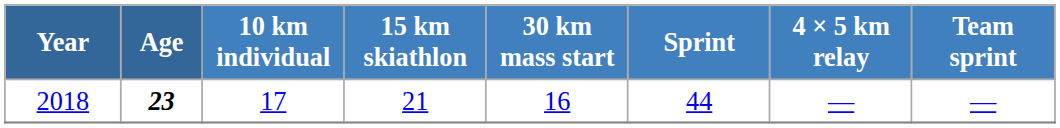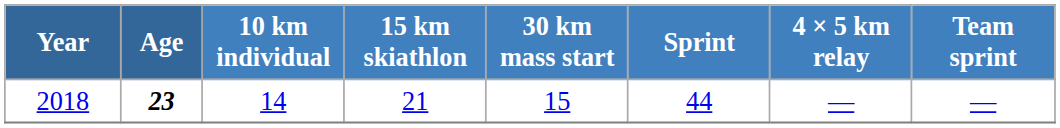 <table class="wikitable" style="font-size:95%; text-align:center; border:grey solid 1px; border-collapse:collapse; background:#ffffff;">
 <tr>
 <th style="background-color:#369; color:white; width:60px;"> Year </th>
 <th style="background-color:#369; color:white; width:40px;"> Age </th>
 <th style="background-color:#4180be; color:white; width:75px;"> 10 km <br> individual </th>
 <th style="background-color:#4180be; color:white; width:75px;"> 15 km <br> skiathlon </th>
 <th style="background-color:#4180be; color:white; width:75px;"> 30 km <br> mass start </th>
 <th style="background-color:#4180be; color:white; width:75px;"> Sprint </th>
 <th style="background-color:#4180be; color:white; width:75px;"> 4 × 5 km <br> relay </th>
 <th style="background-color:#4180be; color:white; width:75px;"> Team <br> sprint </th>
 </tr>
 <tr>
 <td><a href='#'>2018</a></td>
 <td><strong><em>23</em></strong></td>
-<td><a href='#'>17</a></td>
+<td><a href='#'>14</a></td>
 <td><a href='#'>21</a></td>
-<td><a href='#'>16</a></td>
+<td><a href='#'>15</a></td>
 <td><a href='#'>44</a></td>
 <td><a href='#'>—</a></td>
 <td><a href='#'>—</a></td>
 </tr>
 <tr>
 </tr>
 </table>
